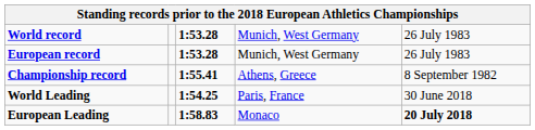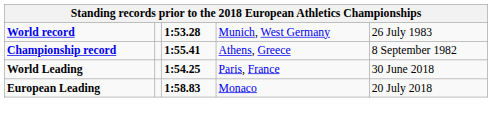 <table class="wikitable" width=75%>
 <tr>
 <th colspan="5">Standing records prior to the 2018 European Athletics Championships</th>
 </tr>
 <tr>
 <td><strong><a href='#'>World record</a></strong></td>
 <td></td>
 <td><strong>1:53.28</strong></td>
 <td><a href='#'>Munich</a>, <a href='#'>West Germany</a></td>
-<td>26 July 1983</td>
-</tr>
-<tr>
-<td><strong><a href='#'>European record</a></strong></td>
-<td></td>
-<td><strong>1:53.28</strong></td>
-<td>Munich, West Germany</td>
 <td>26 July 1983</td>
 </tr>
 <tr>
 <td><strong><a href='#'>Championship record</a></strong></td>
 <td></td>
 <td><strong>1:55.41</strong></td>
 <td><a href='#'>Athens</a>, <a href='#'>Greece</a></td>
 <td>8 September 1982</td>
 </tr>
 <tr>
 <td><strong>World Leading</strong></td>
 <td></td>
 <td><strong>1:54.25</strong></td>
 <td><a href='#'>Paris</a>, <a href='#'>France</a></td>
 <td>30 June 2018</td>
 </tr>
 <tr>
 <td><strong>European Leading</strong></td>
 <td></td>
 <td><strong>1:58.83 </strong></td>
 <td><a href='#'>Monaco</a></td>
-<td><strong>20 July 2018</strong></td>
+<td>20 July 2018</td>
 </tr>
 </table>
